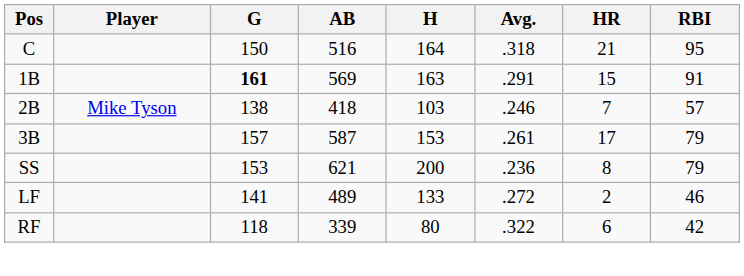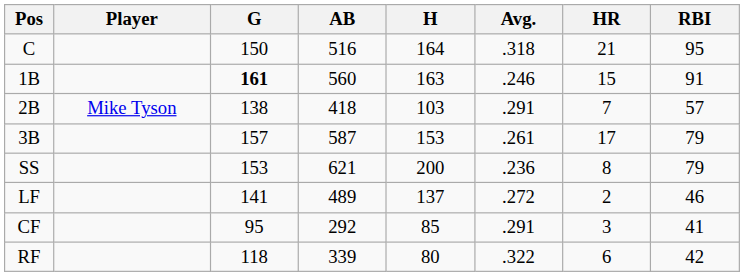 <table class="wikitable sortable">
 <tr>
 <th bgcolor="#DDDDFF" width="5%">Pos</th>
 <th bgcolor="#DDDDFF" width="16%">Player</th>
 <th bgcolor="#DDDDFF" width="9%">G</th>
 <th bgcolor="#DDDDFF" width="9%">AB</th>
 <th bgcolor="#DDDDFF" width="9%">H</th>
 <th bgcolor="#DDDDFF" width="9%">Avg.</th>
 <th bgcolor="#DDDDFF" width="9%">HR</th>
 <th bgcolor="#DDDDFF" width="9%">RBI</th>
 </tr>
 <tr align="center">
 <td>C</td>
 <td></td>
 <td>150</td>
 <td>516</td>
 <td>164</td>
 <td>.318</td>
 <td>21</td>
 <td>95</td>
 </tr>
 <tr align="center">
 <td>1B</td>
 <td></td>
 <td><strong>161</strong></td>
-<td>569</td>
+<td>560</td>
 <td>163</td>
-<td>.291</td>
+<td>.246</td>
 <td>15</td>
 <td>91</td>
 </tr>
 <tr align="center">
 <td>2B</td>
 <td><a href='#'>Mike Tyson</a></td>
 <td>138</td>
 <td>418</td>
 <td>103</td>
-<td>.246</td>
+<td>.291</td>
 <td>7</td>
 <td>57</td>
 </tr>
 <tr align=center>
 <td>3B</td>
 <td></td>
 <td>157</td>
 <td>587</td>
 <td>153</td>
 <td>.261</td>
 <td>17</td>
 <td>79</td>
 </tr>
 <tr align="center">
 <td>SS</td>
 <td></td>
 <td>153</td>
 <td>621</td>
 <td>200</td>
 <td>.236</td>
 <td>8</td>
 <td>79</td>
 </tr>
 <tr align="center">
 <td>LF</td>
 <td></td>
 <td>141</td>
 <td>489</td>
-<td>133</td>
+<td>137</td>
 <td>.272</td>
 <td>2</td>
 <td>46</td>
+</tr>
+<tr align="center">
+<td>CF</td>
+<td></td>
+<td>95</td>
+<td>292</td>
+<td>85</td>
+<td>.291</td>
+<td>3</td>
+<td>41</td>
 </tr>
 <tr align="center">
 <td>RF</td>
 <td></td>
 <td>118</td>
 <td>339</td>
 <td>80</td>
 <td>.322</td>
 <td>6</td>
 <td>42</td>
 </tr>
 </table>
